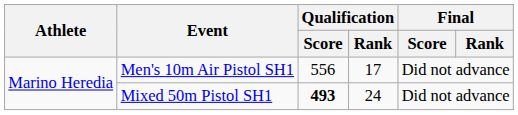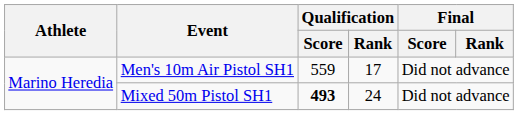 <table class=wikitable>
 <tr>
 <th rowspan="2">Athlete</th>
 <th rowspan="2">Event</th>
 <th colspan="2">Qualification</th>
 <th colspan="2">Final</th>
 </tr>
 <tr>
 <th>Score</th>
 <th>Rank</th>
 <th>Score</th>
 <th>Rank</th>
 </tr>
 <tr align=center>
 <td align=left rowspan=2><a href='#'>Marino Heredia</a></td>
 <td align=left><a href='#'>Men's 10m Air Pistol SH1</a></td>
-<td>556</td>
+<td>559</td>
 <td>17</td>
 <td colspan=2>Did not advance</td>
 </tr>
 <tr align=center>
 <td align=left><a href='#'>Mixed 50m Pistol SH1</a></td>
 <td><strong>493</strong></td>
 <td>24</td>
 <td colspan=2>Did not advance</td>
 </tr>
 </table>
